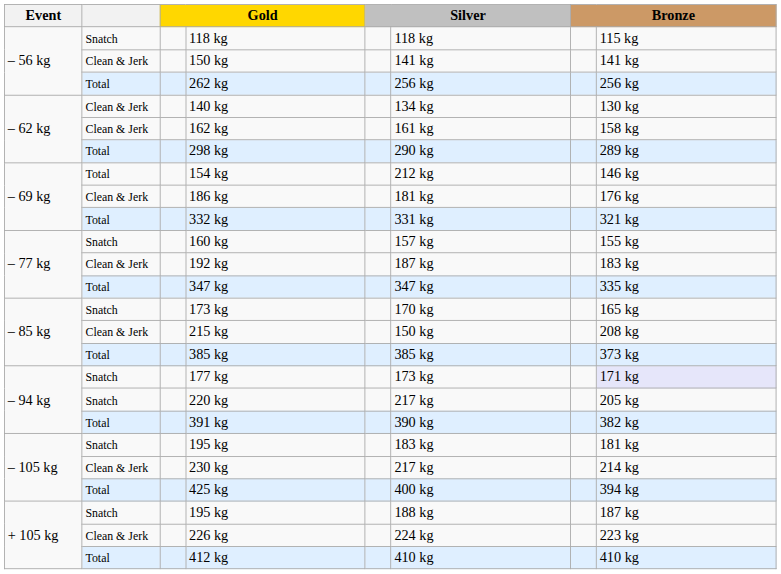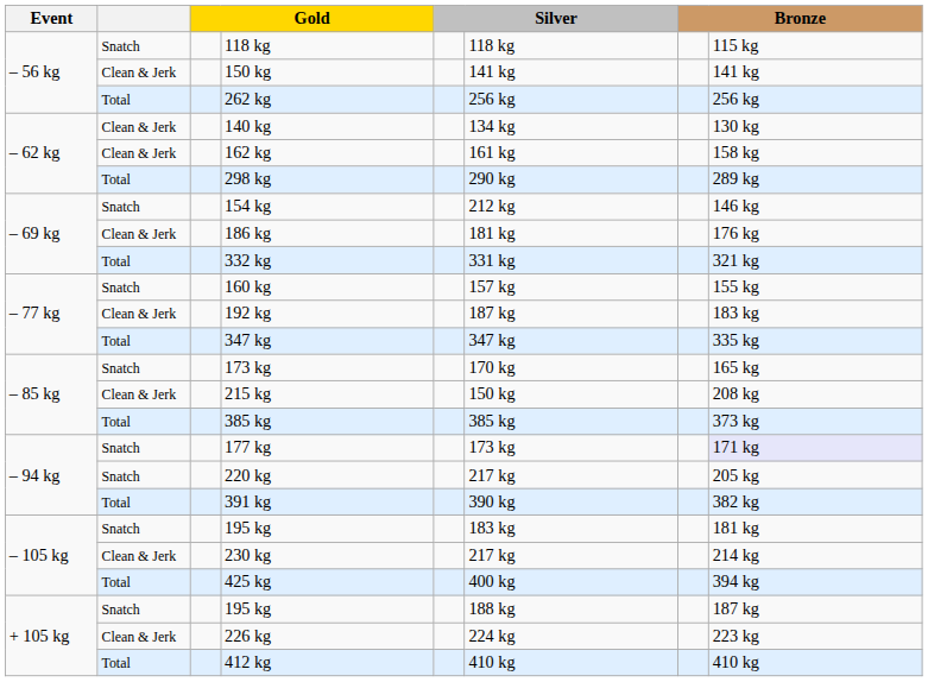 <table class="wikitable">
 <tr>
 <th width=80>Event</th>
 <th width=80></th>
 <td bgcolor=gold align="center" colspan=2 width=250><strong>Gold</strong></td>
 <td bgcolor=silver align="center" colspan=2 width=250><strong>Silver</strong></td>
 <td bgcolor=#cc9966 colspan=2 align="center" width=250><strong>Bronze</strong></td>
 </tr>
 <tr>
 <td rowspan=3>– 56 kg<br><em></em></td>
 <td><small>Snatch</small></td>
 <td></td>
 <td>118 kg</td>
 <td></td>
 <td>118 kg</td>
 <td></td>
 <td>115 kg</td>
 </tr>
 <tr>
 <td><small>Clean & Jerk</small></td>
 <td></td>
 <td>150 kg</td>
 <td></td>
 <td>141 kg</td>
 <td></td>
 <td>141 kg</td>
 </tr>
 <tr bgcolor=#dfefff>
 <td><small>Total</small></td>
 <td><strong></strong></td>
 <td>262 kg</td>
 <td><strong></strong></td>
 <td>256 kg</td>
 <td><strong></strong></td>
 <td>256 kg</td>
 </tr>
 <tr>
 <td rowspan=3>– 62 kg<br><em></em></td>
 <td><small>Clean & Jerk</small></td>
 <td></td>
 <td>140 kg</td>
 <td></td>
 <td>134 kg</td>
 <td></td>
 <td>130 kg</td>
 </tr>
 <tr>
 <td><small>Clean & Jerk</small></td>
 <td></td>
 <td>162 kg</td>
 <td></td>
 <td>161 kg</td>
 <td></td>
 <td>158 kg</td>
 </tr>
 <tr bgcolor=#dfefff>
 <td><small>Total</small></td>
 <td><strong></strong></td>
 <td>298 kg</td>
 <td><strong></strong></td>
 <td>290 kg</td>
 <td><strong></strong></td>
 <td>289 kg</td>
 </tr>
 <tr>
 <td rowspan=3>– 69 kg<br><em></em></td>
-<td><small>Total</small></td>
+<td><small>Snatch</small></td>
 <td></td>
 <td>154 kg</td>
 <td></td>
 <td>212 kg</td>
 <td></td>
 <td>146 kg</td>
 </tr>
 <tr>
 <td><small>Clean & Jerk</small></td>
 <td></td>
 <td>186 kg</td>
 <td></td>
 <td>181 kg</td>
 <td></td>
 <td>176 kg</td>
 </tr>
 <tr bgcolor=#dfefff>
 <td><small>Total</small></td>
 <td><strong></strong></td>
 <td>332 kg</td>
 <td><strong></strong></td>
 <td>331 kg</td>
 <td><strong></strong></td>
 <td>321 kg</td>
 </tr>
 <tr>
 <td rowspan=3>– 77 kg<br><em></em></td>
 <td><small>Snatch</small></td>
 <td></td>
 <td>160 kg</td>
 <td></td>
 <td>157 kg</td>
 <td></td>
 <td>155 kg</td>
 </tr>
 <tr>
 <td><small>Clean & Jerk</small></td>
 <td></td>
 <td>192 kg</td>
 <td></td>
 <td>187 kg</td>
 <td></td>
 <td>183 kg</td>
 </tr>
 <tr bgcolor=#dfefff>
 <td><small>Total</small></td>
 <td><strong></strong></td>
 <td>347 kg</td>
 <td><strong></strong></td>
 <td>347 kg</td>
 <td><strong></strong></td>
 <td>335 kg</td>
 </tr>
 <tr>
 <td rowspan=3>– 85 kg<br><em></em></td>
 <td><small>Snatch</small></td>
 <td></td>
 <td>173 kg</td>
 <td></td>
 <td>170 kg</td>
 <td></td>
 <td>165 kg</td>
 </tr>
 <tr>
 <td><small>Clean & Jerk</small></td>
 <td></td>
 <td>215 kg</td>
 <td></td>
 <td>150 kg</td>
 <td></td>
 <td>208 kg</td>
 </tr>
 <tr bgcolor=#dfefff>
 <td><small>Total</small></td>
 <td><strong></strong></td>
 <td>385 kg</td>
 <td><strong></strong></td>
 <td>385 kg</td>
 <td><strong></strong></td>
 <td>373 kg</td>
 </tr>
 <tr>
 <td rowspan=3>– 94 kg<br><em></em></td>
 <td><small>Snatch</small></td>
 <td></td>
 <td>177 kg</td>
 <td></td>
 <td>173 kg</td>
 <td></td>
 <td style="background: lavender;">171 kg</td>
 </tr>
 <tr>
 <td><small>Snatch</small></td>
 <td></td>
 <td>220 kg</td>
 <td></td>
 <td>217 kg</td>
 <td></td>
 <td>205 kg</td>
 </tr>
 <tr bgcolor=#dfefff>
 <td><small>Total</small></td>
 <td><strong></strong></td>
 <td>391 kg</td>
 <td><strong></strong></td>
 <td>390 kg</td>
 <td><strong></strong></td>
 <td>382 kg</td>
 </tr>
 <tr>
 <td rowspan=3>– 105 kg</td>
 <td><small>Snatch</small></td>
 <td></td>
 <td>195 kg</td>
 <td></td>
 <td>183 kg</td>
 <td></td>
 <td>181 kg</td>
 </tr>
 <tr>
 <td><small>Clean & Jerk</small></td>
 <td></td>
 <td>230 kg</td>
 <td></td>
 <td>217 kg</td>
 <td></td>
 <td>214 kg</td>
 </tr>
 <tr bgcolor=#dfefff>
 <td><small>Total</small></td>
 <td><strong></strong></td>
 <td>425 kg</td>
 <td><strong></strong></td>
 <td>400 kg</td>
 <td><strong></strong></td>
 <td>394 kg</td>
 </tr>
 <tr>
 <td rowspan=3>+ 105 kg</td>
 <td><small>Snatch</small></td>
 <td></td>
 <td>195 kg</td>
 <td></td>
 <td>188 kg</td>
 <td></td>
 <td>187 kg</td>
 </tr>
 <tr>
 <td><small>Clean & Jerk</small></td>
 <td></td>
 <td>226 kg</td>
 <td></td>
 <td>224 kg</td>
 <td></td>
 <td>223 kg</td>
 </tr>
 <tr bgcolor=#dfefff>
 <td><small>Total</small></td>
 <td><strong></strong></td>
 <td>412 kg</td>
 <td><strong></strong></td>
 <td>410 kg</td>
 <td><strong></strong></td>
 <td>410 kg</td>
 </tr>
 </table>
